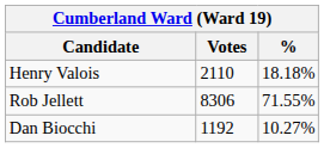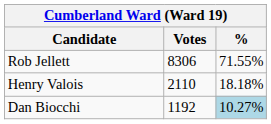 <table class="wikitable">
 <tr>
 <th colspan="3"><a href='#'>Cumberland Ward</a> (Ward 19)</th>
 </tr>
 <tr>
 <th style="width: 170px">Candidate</th>
 <th style="width: 50px">Votes</th>
 <th style="width: 40px">%</th>
 </tr>
 <tr>
+<td>Rob Jellett</td>
+<td>8306</td>
+<td>71.55%</td>
+</tr>
+<tr>
 <td>Henry Valois</td>
 <td>2110</td>
 <td>18.18%</td>
 </tr>
 <tr>
-<td>Rob Jellett</td>
-<td>8306</td>
-<td>71.55%</td>
-</tr>
-<tr>
 <td>Dan Biocchi</td>
 <td>1192</td>
-<td>10.27%</td>
+<td style="background: lightblue;">10.27%</td>
 </tr>
 </table>
